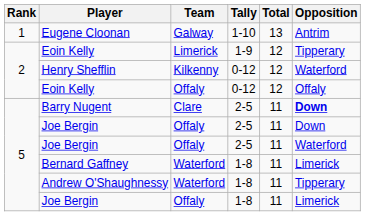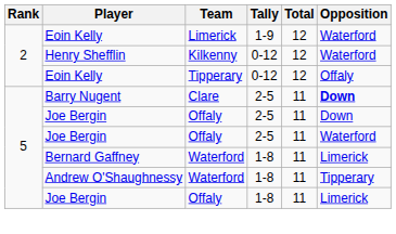 <table class="wikitable">
 <tr>
 <th>Rank</th>
 <th>Player</th>
 <th>Team</th>
 <th>Tally</th>
 <th>Total</th>
 <th>Opposition</th>
 </tr>
 <tr>
-<td rowspan=1 align=center>1</td>
-<td><a href='#'>Eugene Cloonan</a></td>
-<td><a href='#'>Galway</a></td>
-<td align=center>1-10</td>
-<td align=center>13</td>
-<td><a href='#'>Antrim</a></td>
-</tr>
-<tr>
 <td rowspan=3 align=center>2</td>
 <td><a href='#'>Eoin Kelly</a></td>
 <td><a href='#'>Limerick</a></td>
 <td align=center>1-9</td>
 <td align=center>12</td>
-<td><a href='#'>Tipperary</a></td>
+<td><a href='#'>Waterford</a></td>
 </tr>
 <tr>
 <td><a href='#'>Henry Shefflin</a></td>
 <td><a href='#'>Kilkenny</a></td>
 <td align=center>0-12</td>
 <td align=center>12</td>
 <td><a href='#'>Waterford</a></td>
 </tr>
 <tr>
 <td><a href='#'>Eoin Kelly</a></td>
-<td><a href='#'>Offaly</a></td>
+<td><a href='#'>Tipperary</a></td>
 <td align=center>0-12</td>
 <td align=center>12</td>
 <td><a href='#'>Offaly</a></td>
 </tr>
 <tr>
 <td rowspan=6 align=center>5</td>
 <td><a href='#'>Barry Nugent</a></td>
 <td><a href='#'>Clare</a></td>
 <td align=center>2-5</td>
 <td align=center>11</td>
 <td><strong><a href='#'>Down</a></strong></td>
 </tr>
 <tr>
 <td><a href='#'>Joe Bergin</a></td>
 <td><a href='#'>Offaly</a></td>
 <td align=center>2-5</td>
 <td align=center>11</td>
 <td><a href='#'>Down</a></td>
 </tr>
 <tr>
 <td><a href='#'>Joe Bergin</a></td>
 <td><a href='#'>Offaly</a></td>
 <td align=center>2-5</td>
 <td align=center>11</td>
 <td><a href='#'>Waterford</a></td>
 </tr>
 <tr>
 <td><a href='#'>Bernard Gaffney</a></td>
 <td><a href='#'>Waterford</a></td>
 <td align=center>1-8</td>
 <td align=center>11</td>
 <td><a href='#'>Limerick</a></td>
 </tr>
 <tr>
 <td><a href='#'>Andrew O'Shaughnessy</a></td>
 <td><a href='#'>Waterford</a></td>
 <td align=center>1-8</td>
 <td align=center>11</td>
 <td><a href='#'>Tipperary</a></td>
 </tr>
 <tr>
 <td><a href='#'>Joe Bergin</a></td>
 <td><a href='#'>Offaly</a></td>
 <td align=center>1-8</td>
 <td align=center>11</td>
 <td><a href='#'>Limerick</a></td>
 </tr>
 </table>
